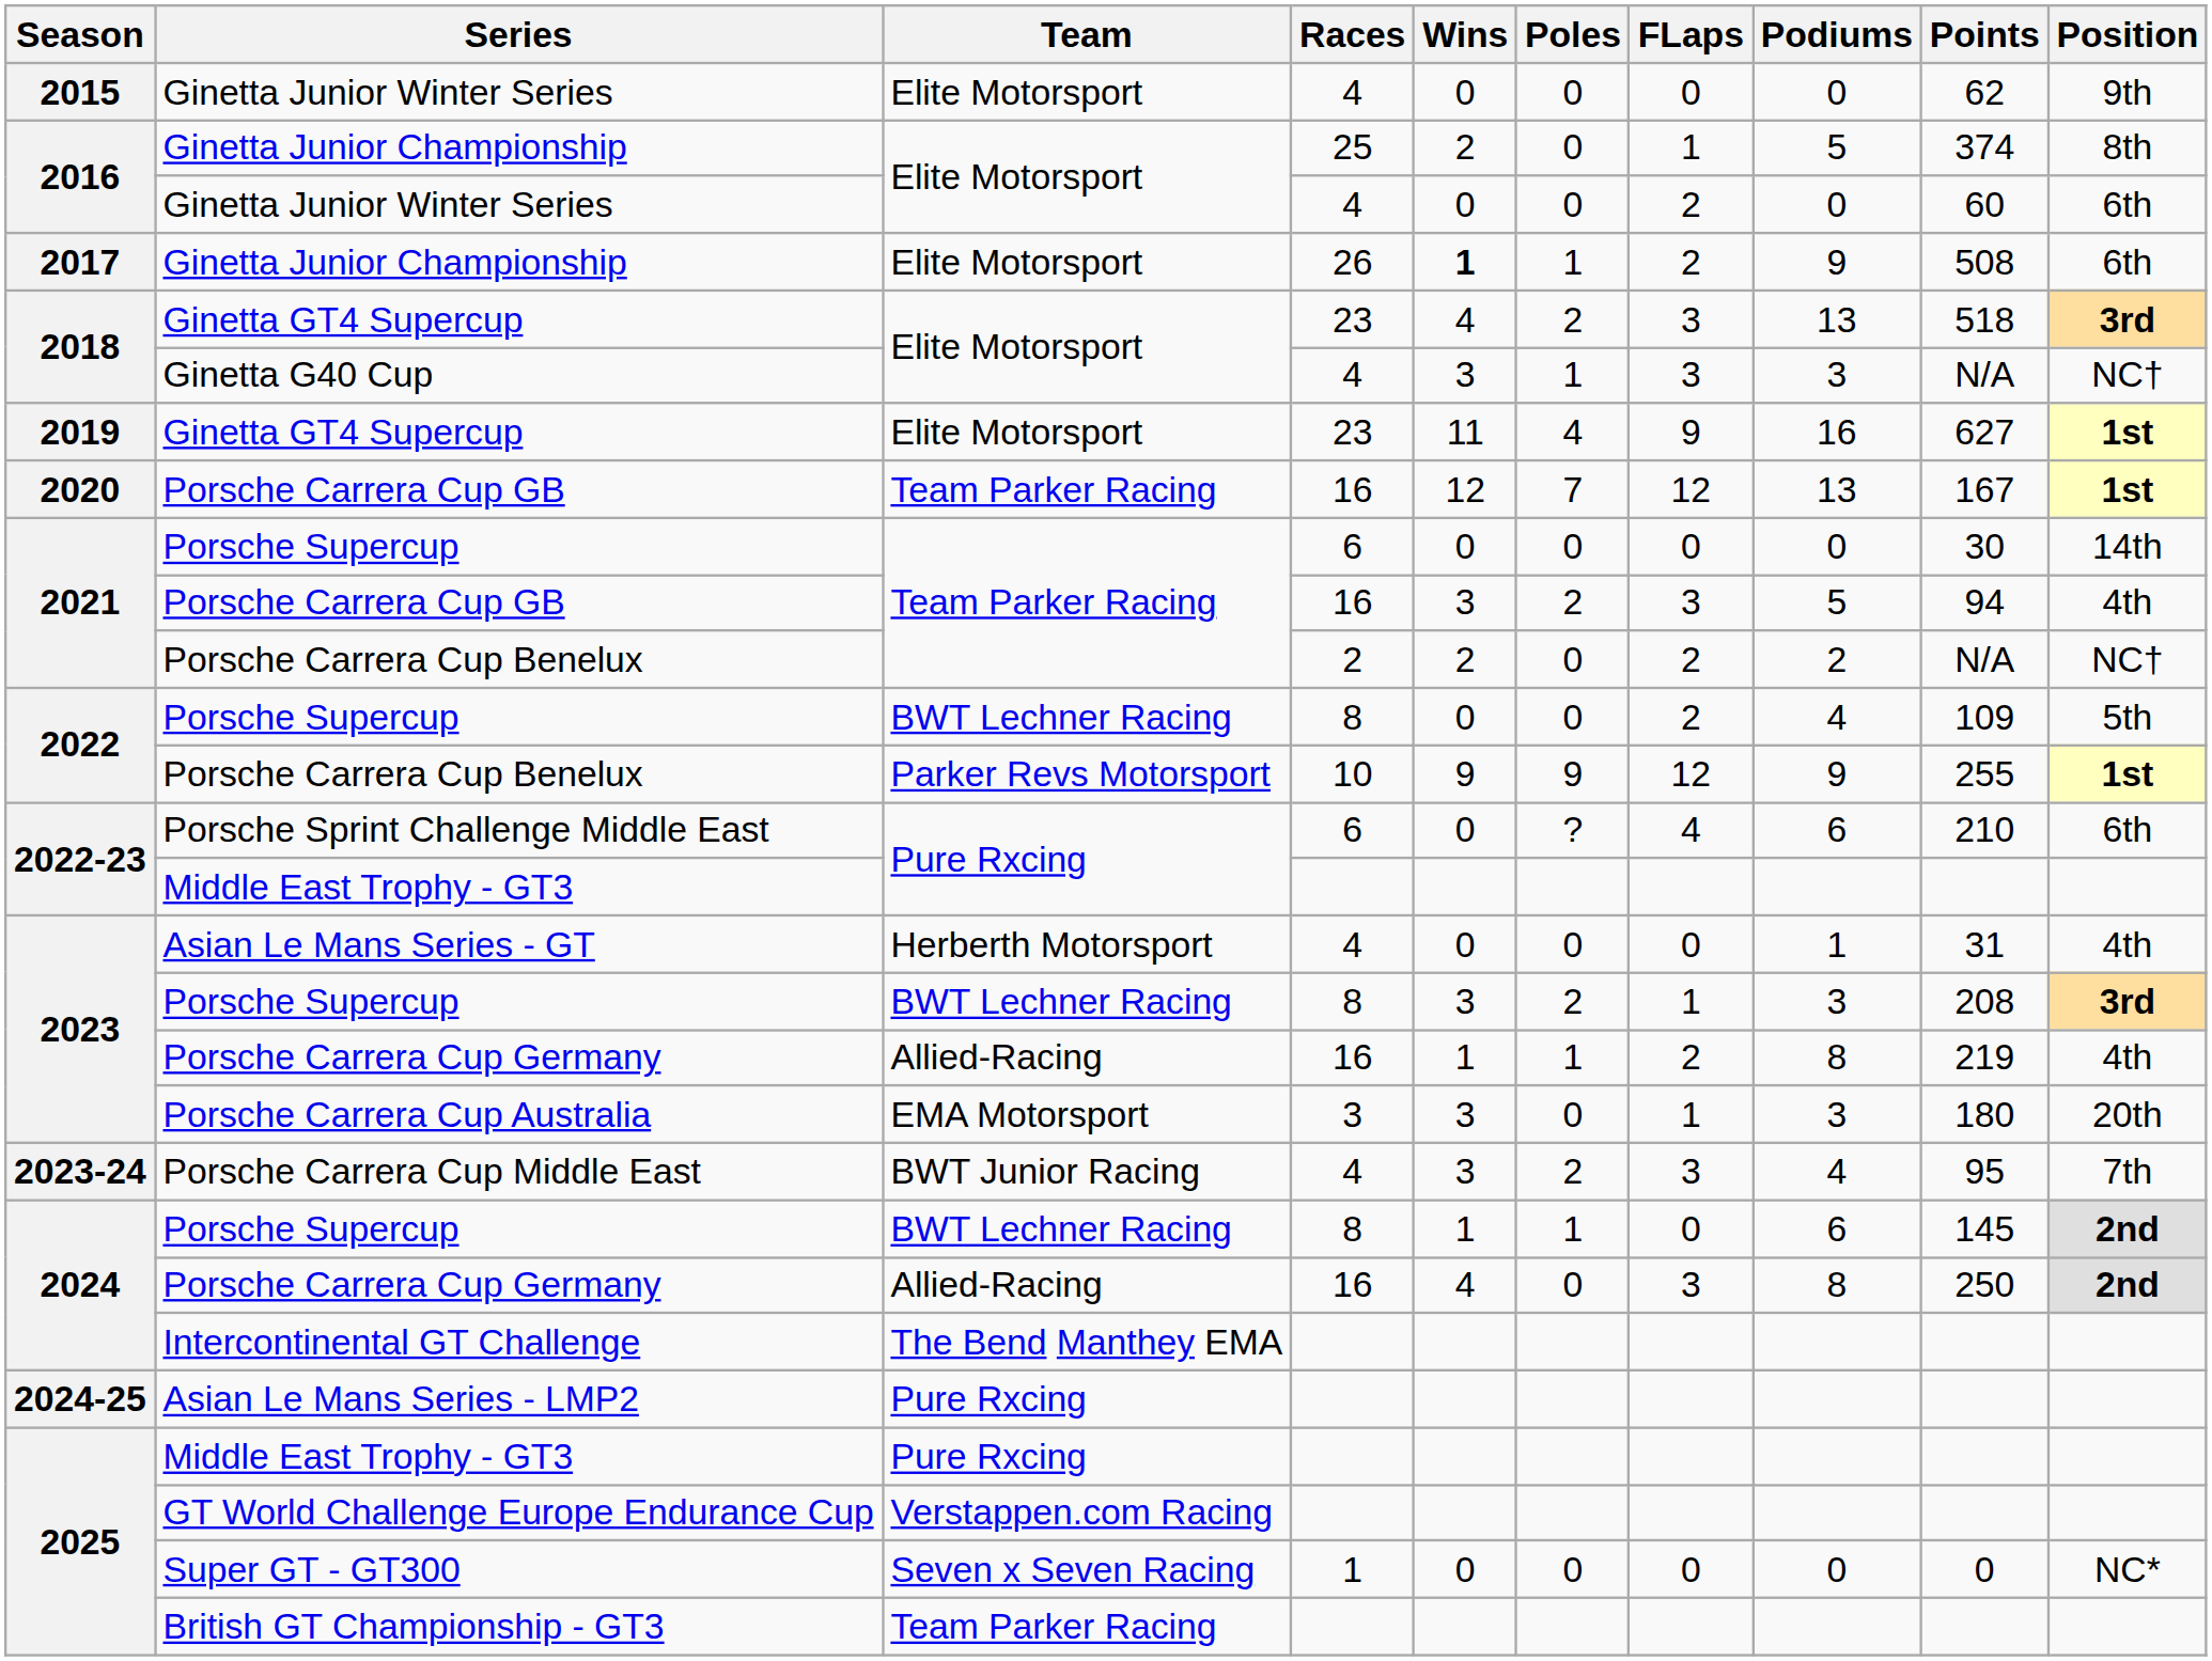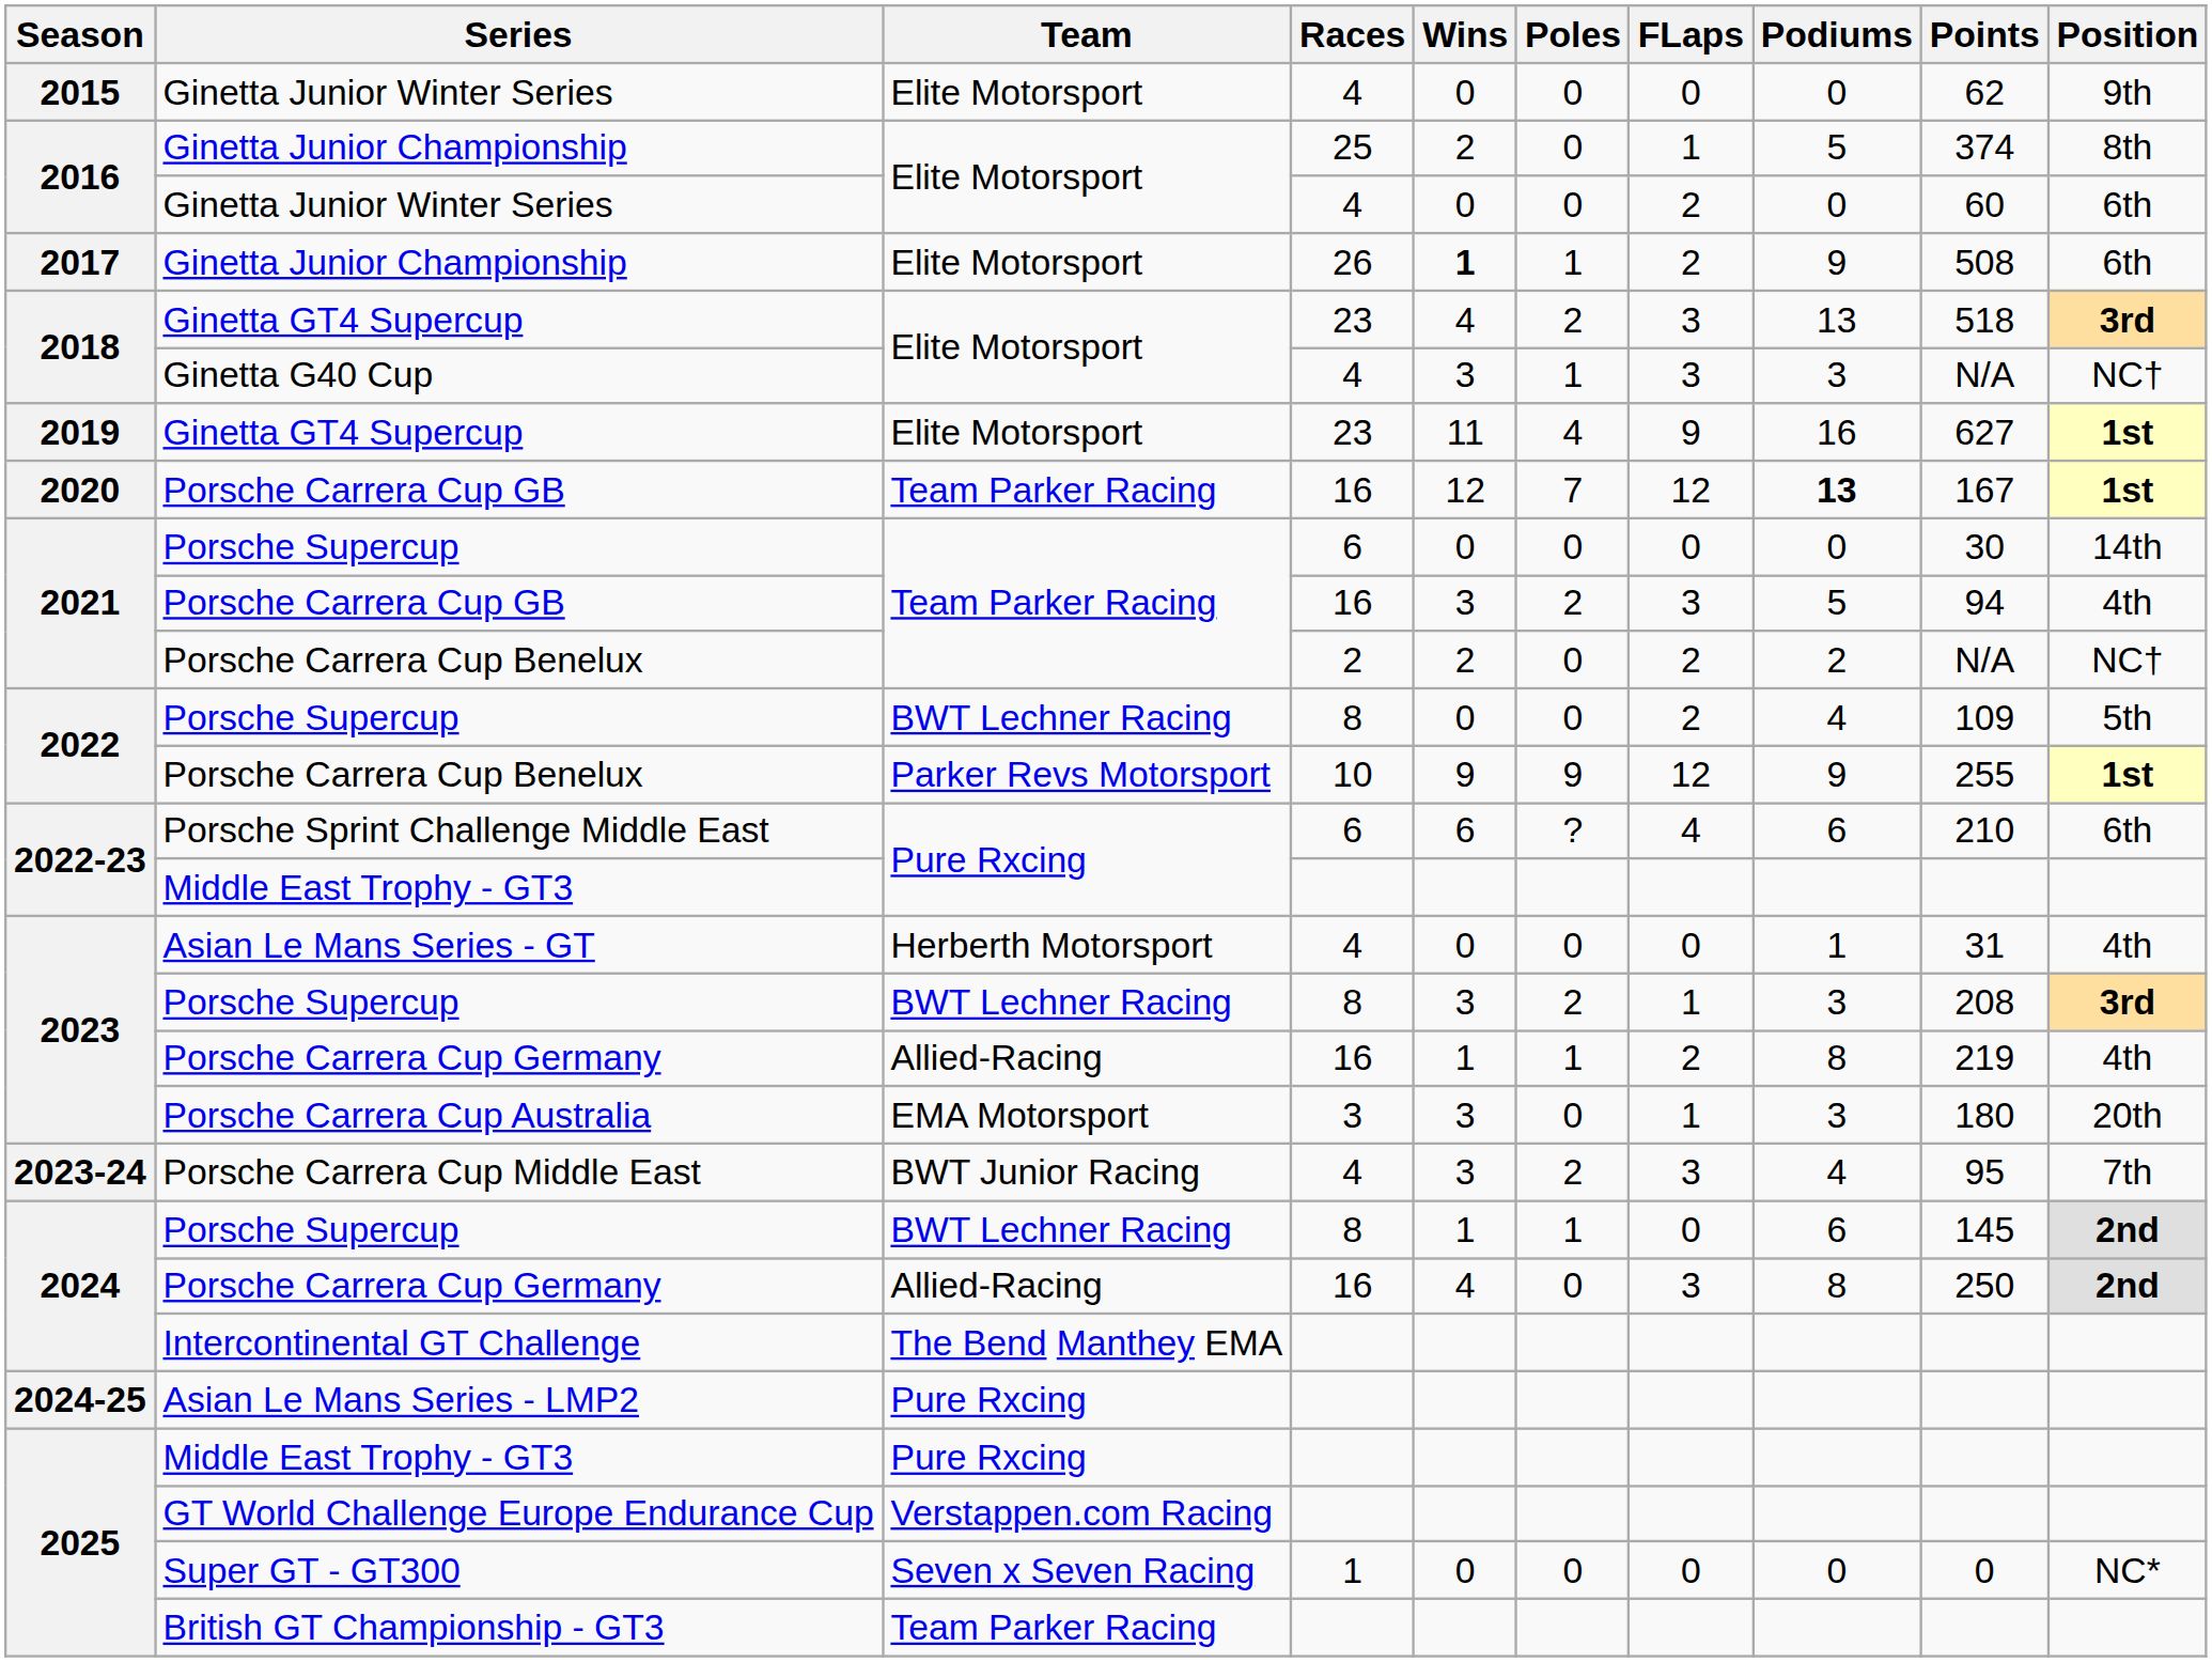 <table class="wikitable" style="font-size: 90%; text-align:center">
 <tr>
 <th>Season</th>
 <th>Series</th>
 <th>Team</th>
 <th>Races</th>
 <th>Wins</th>
 <th>Poles</th>
 <th>FLaps</th>
 <th>Podiums</th>
 <th>Points</th>
 <th>Position</th>
 </tr>
 <tr>
 <th>2015</th>
 <td align=left>Ginetta Junior Winter Series</td>
 <td align=left>Elite Motorsport</td>
 <td>4</td>
 <td>0</td>
 <td>0</td>
 <td>0</td>
 <td>0</td>
 <td>62</td>
 <td>9th</td>
 </tr>
 <tr>
 <th rowspan=2>2016</th>
 <td align=left><a href='#'>Ginetta Junior Championship</a></td>
 <td align=left rowspan=2>Elite Motorsport</td>
 <td>25</td>
 <td>2</td>
 <td>0</td>
 <td>1</td>
 <td>5</td>
 <td>374</td>
 <td>8th</td>
 </tr>
 <tr>
 <td align=left>Ginetta Junior Winter Series</td>
 <td>4</td>
 <td>0</td>
 <td>0</td>
 <td>2</td>
 <td>0</td>
 <td>60</td>
 <td>6th</td>
 </tr>
 <tr>
 <th>2017</th>
 <td align=left><a href='#'>Ginetta Junior Championship</a></td>
 <td align=left>Elite Motorsport</td>
 <td>26</td>
 <td><strong>1</strong></td>
 <td>1</td>
 <td>2</td>
 <td>9</td>
 <td>508</td>
 <td>6th</td>
 </tr>
 <tr>
 <th rowspan=2>2018</th>
 <td align=left><a href='#'>Ginetta GT4 Supercup</a></td>
 <td align=left rowspan=2>Elite Motorsport</td>
 <td>23</td>
 <td>4</td>
 <td>2</td>
 <td>3</td>
 <td>13</td>
 <td>518</td>
 <td style="background:#FFDF9F;"><strong>3rd</strong></td>
 </tr>
 <tr>
 <td align=left>Ginetta G40 Cup</td>
 <td>4</td>
 <td>3</td>
 <td>1</td>
 <td>3</td>
 <td>3</td>
 <td>N/A</td>
 <td>NC†</td>
 </tr>
 <tr>
 <th>2019</th>
 <td align=left><a href='#'>Ginetta GT4 Supercup</a></td>
 <td align=left>Elite Motorsport</td>
 <td>23</td>
 <td>11</td>
 <td>4</td>
 <td>9</td>
 <td>16</td>
 <td>627</td>
 <td style="background:#FFFFBF;"><strong>1st</strong></td>
 </tr>
 <tr>
 <th>2020</th>
 <td align=left><a href='#'>Porsche Carrera Cup GB</a></td>
 <td align=left><a href='#'>Team Parker Racing</a></td>
 <td>16</td>
 <td>12</td>
 <td>7</td>
 <td>12</td>
-<td>13</td>
+<td><strong>13</strong></td>
 <td>167</td>
 <td style="background:#FFFFBF;"><strong>1st</strong></td>
 </tr>
 <tr>
 <th rowspan=3>2021</th>
 <td align=left><a href='#'>Porsche Supercup</a></td>
 <td align=left rowspan=3><a href='#'>Team Parker Racing</a></td>
 <td>6</td>
 <td>0</td>
 <td>0</td>
 <td>0</td>
 <td>0</td>
 <td>30</td>
 <td>14th</td>
 </tr>
 <tr>
 <td align=left><a href='#'>Porsche Carrera Cup GB</a></td>
 <td>16</td>
 <td>3</td>
 <td>2</td>
 <td>3</td>
 <td>5</td>
 <td>94</td>
 <td>4th</td>
 </tr>
 <tr>
 <td align=left>Porsche Carrera Cup Benelux</td>
 <td>2</td>
 <td>2</td>
 <td>0</td>
 <td>2</td>
 <td>2</td>
 <td>N/A</td>
 <td>NC†</td>
 </tr>
 <tr>
 <th rowspan=2>2022</th>
 <td align=left><a href='#'>Porsche Supercup</a></td>
 <td align=left><a href='#'>BWT Lechner Racing</a></td>
 <td>8</td>
 <td>0</td>
 <td>0</td>
 <td>2</td>
 <td>4</td>
 <td>109</td>
 <td>5th</td>
 </tr>
 <tr>
 <td align=left>Porsche Carrera Cup Benelux</td>
 <td align=left><a href='#'>Parker Revs Motorsport</a></td>
 <td>10</td>
 <td>9</td>
 <td>9</td>
 <td>12</td>
 <td>9</td>
 <td>255</td>
 <td style="background:#FFFFBF;"><strong>1st</strong></td>
 </tr>
 <tr>
 <th rowspan="2">2022-23</th>
 <td align=left>Porsche Sprint Challenge Middle East</td>
 <td rowspan="2" align="left"><a href='#'>Pure Rxcing</a></td>
 <td>6</td>
-<td>0</td>
+<td>6</td>
 <td>?</td>
 <td>4</td>
 <td>6</td>
 <td>210</td>
 <td>6th</td>
 </tr>
 <tr>
 <td align=left><a href='#'>Middle East Trophy - GT3</a></td>
 <td></td>
 <td></td>
 <td></td>
 <td></td>
 <td></td>
 <td></td>
 <td></td>
 </tr>
 <tr>
 <th rowspan="4">2023</th>
 <td align=left><a href='#'>Asian Le Mans Series - GT</a></td>
 <td align=left>Herberth Motorsport</td>
 <td>4</td>
 <td>0</td>
 <td>0</td>
 <td>0</td>
 <td>1</td>
 <td>31</td>
 <td>4th</td>
 </tr>
 <tr>
 <td align=left><a href='#'>Porsche Supercup</a></td>
 <td align=left><a href='#'>BWT Lechner Racing</a></td>
 <td>8</td>
 <td>3</td>
 <td>2</td>
 <td>1</td>
 <td>3</td>
 <td>208</td>
 <td style="background:#FFDF9F;"><strong>3rd</strong></td>
 </tr>
 <tr>
 <td align=left><a href='#'>Porsche Carrera Cup Germany</a></td>
 <td align=left>Allied-Racing</td>
 <td>16</td>
 <td>1</td>
 <td>1</td>
 <td>2</td>
 <td>8</td>
 <td>219</td>
 <td>4th</td>
 </tr>
 <tr>
 <td align=left><a href='#'>Porsche Carrera Cup Australia</a></td>
 <td align=left>EMA Motorsport</td>
 <td>3</td>
 <td>3</td>
 <td>0</td>
 <td>1</td>
 <td>3</td>
 <td>180</td>
 <td>20th</td>
 </tr>
 <tr>
 <th>2023-24</th>
 <td align=left>Porsche Carrera Cup Middle East</td>
 <td align=left>BWT Junior Racing</td>
 <td>4</td>
 <td>3</td>
 <td>2</td>
 <td>3</td>
 <td>4</td>
 <td>95</td>
 <td>7th</td>
 </tr>
 <tr>
 <th rowspan="3">2024</th>
 <td align=left><a href='#'>Porsche Supercup</a></td>
 <td align=left><a href='#'>BWT Lechner Racing</a></td>
 <td>8</td>
 <td>1</td>
 <td>1</td>
 <td>0</td>
 <td>6</td>
 <td>145</td>
 <td style="background:#DFDFDF;"><strong>2nd</strong></td>
 </tr>
 <tr>
 <td align=left><a href='#'>Porsche Carrera Cup Germany</a></td>
 <td align=left>Allied-Racing</td>
 <td>16</td>
 <td>4</td>
 <td>0</td>
 <td>3</td>
 <td>8</td>
 <td>250</td>
 <td style="background:#DFDFDF;"><strong>2nd</strong></td>
 </tr>
 <tr>
 <td align=left><a href='#'>Intercontinental GT Challenge</a></td>
 <td align=left><a href='#'>The Bend</a> <a href='#'>Manthey</a> EMA</td>
 <td></td>
 <td></td>
 <td></td>
 <td></td>
 <td></td>
 <td></td>
 <td></td>
 </tr>
 <tr>
 <th>2024-25</th>
 <td align=left><a href='#'>Asian Le Mans Series - LMP2</a></td>
 <td align=left><a href='#'>Pure Rxcing</a></td>
 <td></td>
 <td></td>
 <td></td>
 <td></td>
 <td></td>
 <td></td>
 <td></td>
 </tr>
 <tr>
 <th rowspan="4">2025</th>
 <td align=left><a href='#'>Middle East Trophy - GT3</a></td>
 <td align=left><a href='#'>Pure Rxcing</a></td>
 <td></td>
 <td></td>
 <td></td>
 <td></td>
 <td></td>
 <td></td>
 <td></td>
 </tr>
 <tr>
 <td align=left><a href='#'>GT World Challenge Europe Endurance Cup</a></td>
 <td align=left><a href='#'>Verstappen.com Racing</a></td>
 <td></td>
 <td></td>
 <td></td>
 <td></td>
 <td></td>
 <td></td>
 <td></td>
 </tr>
 <tr>
 <td align=left><a href='#'>Super GT - GT300</a></td>
 <td align=left><a href='#'>Seven x Seven Racing</a></td>
 <td>1</td>
 <td>0</td>
 <td>0</td>
 <td>0</td>
 <td>0</td>
 <td>0</td>
 <td>NC*</td>
 </tr>
 <tr>
 <td align=left><a href='#'>British GT Championship - GT3</a></td>
 <td align=left><a href='#'>Team Parker Racing</a></td>
 <td></td>
 <td></td>
 <td></td>
 <td></td>
 <td></td>
 <td></td>
 <td></td>
 </tr>
 </table>
